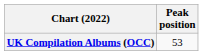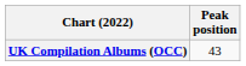 <table class="wikitable sortable plainrowheaders" style="text-align:center">
 <tr>
 <th scope="col">Chart (2022)</th>
 <th scope="col">Peak<br>position</th>
 </tr>
 <tr>
 <th scope="row"><a href='#'>UK Compilation Albums</a> (<a href='#'>OCC</a>)</th>
-<td>53</td>
+<td>43</td>
 </tr>
 </table>
